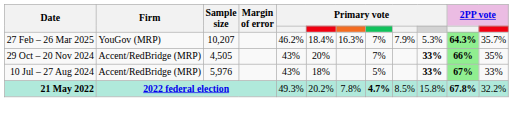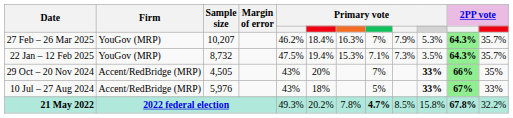 <table class="nowrap wikitable tpl-blanktable" style=text-align:center;font-size:90%>
 <tr>
 <th rowspan=2>Date</th>
 <th rowspan=2>Firm</th>
 <th rowspan=2>Sample<br>size</th>
 <th rowspan=2>Margin<br>of error</th>
 <th colspan=6>Primary vote</th>
 <th colspan=2 class=unsortable style=background:#ebbce3><a href='#'>2PP vote</a></th>
 </tr>
 <tr>
 <th style=background:></th>
 <th class="unsortable" style="background:#F00011"></th>
 <th class=unsortable style=background:#f36c21></th>
 <th class=unsortable style=background:#10C25B></th>
 <th class=unsortable style=background:></th>
 <th class=unsortable style=background:lightgray></th>
 <th style=background:></th>
 <th class="unsortable" style="background:#F00011"></th>
 </tr>
 <tr>
 <td align=right>27 Feb – 26 Mar 2025</td>
 <td align=left>YouGov (MRP)</td>
 <td>10,207</td>
 <td></td>
 <td>46.2%</td>
 <td>18.4%</td>
 <td>16.3%</td>
 <td>7%</td>
 <td>7.9%</td>
 <td>5.3%</td>
+<th style=background:#90ee90>64.3%</th>
+<td>35.7%</td>
+</tr>
+<tr>
+<td align=right>22 Jan – 12 Feb 2025</td>
+<td align=left>YouGov (MRP)</td>
+<td>8,732</td>
+<td></td>
+<td>47.5%</td>
+<td>19.4%</td>
+<td>15.3%</td>
+<td>7.1%</td>
+<td>7.3%</td>
+<td>3.5%</td>
 <th style=background:#90ee90>64.3%</th>
 <td>35.7%</td>
 </tr>
 <tr>
 <td align=right>29 Oct – 20 Nov 2024</td>
 <td align=left>Accent/RedBridge (MRP)</td>
 <td>4,505</td>
 <td></td>
 <td>43%</td>
 <td>20%</td>
 <td></td>
 <td>7%</td>
 <td></td>
 <td><strong>33%</strong></td>
 <th style=background:#90ee90>66%</th>
 <td>35%</td>
 </tr>
 <tr>
 <td align=right>10 Jul – 27 Aug 2024</td>
 <td align=left>Accent/RedBridge (MRP)</td>
 <td>5,976</td>
 <td></td>
 <td>43%</td>
 <td>18%</td>
 <td></td>
 <td>5%</td>
 <td></td>
 <td><strong>33%</strong></td>
 <th style=background:#90ee90>67%</th>
 <td>33%</td>
 </tr>
 <tr style="background:#b0e9db">
 <td style="text-align:right" data-sort-value="21-May-2022"><strong>21 May 2022</strong></td>
 <td colspan="3" style="text-align:center"><strong><a href='#'>2022 federal election</a></strong></td>
 <td>49.3%</td>
 <td>20.2%</td>
 <td>7.8%</td>
 <td><strong>4.7%</strong></td>
 <td>8.5%</td>
 <td>15.8%</td>
 <td><strong>67.8%</strong></td>
 <td>32.2%</td>
 </tr>
 </table>
